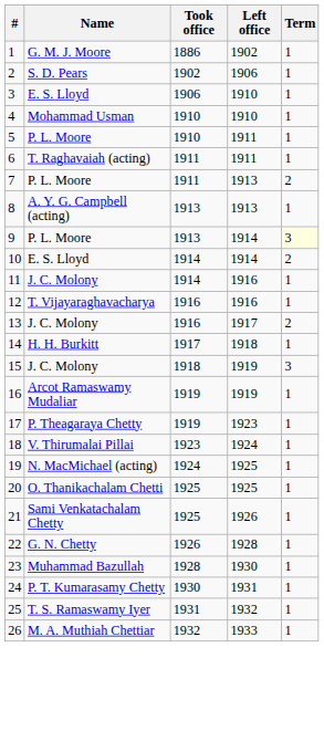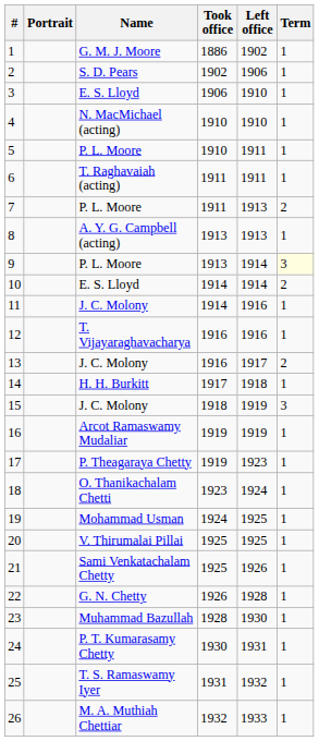 <table class="wikitable sortable" width="60%" style="text-align:left;">
 <tr>
 <th>#</th>
+<th>Portrait</th>
 <th>Name</th>
 <th class="unsortable">Took office</th>
 <th class="unsortable">Left office</th>
 <th>Term</th>
 </tr>
 <tr>
 <td>1</td>
+<td></td>
 <td><a href='#'>G. M. J. Moore</a></td>
 <td>1886</td>
 <td>1902</td>
 <td>1</td>
 </tr>
 <tr>
 <td>2</td>
+<td></td>
 <td><a href='#'>S. D. Pears</a></td>
 <td>1902</td>
 <td>1906</td>
 <td>1</td>
 </tr>
 <tr>
 <td>3</td>
+<td></td>
 <td><a href='#'>E. S. Lloyd</a></td>
 <td>1906</td>
 <td>1910</td>
 <td>1</td>
 </tr>
 <tr>
 <td>4</td>
-<td><a href='#'>Mohammad Usman</a></td>
+<td></td>
+<td><a href='#'>N. MacMichael</a> (acting)</td>
 <td>1910</td>
 <td>1910</td>
 <td>1</td>
 </tr>
 <tr>
 <td>5</td>
+<td></td>
 <td><a href='#'>P. L. Moore</a></td>
 <td>1910</td>
 <td>1911</td>
 <td>1</td>
 </tr>
 <tr>
 <td>6</td>
+<td></td>
 <td><a href='#'>T. Raghavaiah</a> (acting)</td>
 <td>1911</td>
 <td>1911</td>
 <td>1</td>
 </tr>
 <tr>
 <td>7</td>
+<td></td>
 <td>P. L. Moore</td>
 <td>1911</td>
 <td>1913</td>
 <td>2</td>
 </tr>
 <tr>
 <td>8</td>
+<td></td>
 <td><a href='#'>A. Y. G. Campbell</a> (acting)</td>
 <td>1913</td>
 <td>1913</td>
 <td>1</td>
 </tr>
 <tr>
 <td>9</td>
+<td></td>
 <td>P. L. Moore</td>
 <td>1913</td>
 <td>1914</td>
 <td style="background: lightyellow;">3</td>
 </tr>
 <tr>
 <td>10</td>
+<td></td>
 <td>E. S. Lloyd</td>
 <td>1914</td>
 <td>1914</td>
 <td>2</td>
 </tr>
 <tr>
 <td>11</td>
+<td></td>
 <td><a href='#'>J. C. Molony</a></td>
 <td>1914</td>
 <td>1916</td>
 <td>1</td>
 </tr>
 <tr>
 <td>12</td>
+<td></td>
 <td><a href='#'>T. Vijayaraghavacharya</a></td>
 <td>1916</td>
 <td>1916</td>
 <td>1</td>
 </tr>
 <tr>
 <td>13</td>
+<td></td>
 <td>J. C. Molony</td>
 <td>1916</td>
 <td>1917</td>
 <td>2</td>
 </tr>
 <tr>
 <td>14</td>
+<td></td>
 <td><a href='#'>H. H. Burkitt</a></td>
 <td>1917</td>
 <td>1918</td>
 <td>1</td>
 </tr>
 <tr>
 <td>15</td>
+<td></td>
 <td>J. C. Molony</td>
 <td>1918</td>
 <td>1919</td>
 <td>3</td>
 </tr>
 <tr>
 <td>16</td>
+<td></td>
 <td><a href='#'>Arcot Ramaswamy Mudaliar</a></td>
 <td>1919</td>
 <td>1919</td>
 <td>1</td>
 </tr>
 <tr>
 <td>17</td>
+<td></td>
 <td><a href='#'>P. Theagaraya Chetty</a></td>
 <td>1919</td>
 <td>1923</td>
 <td>1</td>
 </tr>
 <tr>
 <td>18</td>
-<td><a href='#'>V. Thirumalai Pillai</a></td>
+<td></td>
+<td><a href='#'>O. Thanikachalam Chetti</a></td>
 <td>1923</td>
 <td>1924</td>
 <td>1</td>
 </tr>
 <tr>
 <td>19</td>
-<td><a href='#'>N. MacMichael</a> (acting)</td>
+<td></td>
+<td><a href='#'>Mohammad Usman</a></td>
 <td>1924</td>
 <td>1925</td>
 <td>1</td>
 </tr>
 <tr>
 <td>20</td>
-<td><a href='#'>O. Thanikachalam Chetti</a></td>
+<td></td>
+<td><a href='#'>V. Thirumalai Pillai</a></td>
 <td>1925</td>
 <td>1925</td>
 <td>1</td>
 </tr>
 <tr>
 <td>21</td>
+<td></td>
 <td><a href='#'>Sami Venkatachalam Chetty</a></td>
 <td>1925</td>
 <td>1926</td>
 <td>1</td>
 </tr>
 <tr>
 <td>22</td>
+<td></td>
 <td><a href='#'>G. N. Chetty</a></td>
 <td>1926</td>
 <td>1928</td>
 <td>1</td>
 </tr>
 <tr>
 <td>23</td>
+<td></td>
 <td><a href='#'>Muhammad Bazullah</a></td>
 <td>1928</td>
 <td>1930</td>
 <td>1</td>
 </tr>
 <tr>
 <td>24</td>
+<td></td>
 <td><a href='#'>P. T. Kumarasamy Chetty</a></td>
 <td>1930</td>
 <td>1931</td>
 <td>1</td>
 </tr>
 <tr>
 <td>25</td>
+<td></td>
 <td><a href='#'>T. S. Ramaswamy Iyer</a></td>
 <td>1931</td>
 <td>1932</td>
 <td>1</td>
 </tr>
 <tr>
 <td>26</td>
+<td></td>
 <td><a href='#'>M. A. Muthiah Chettiar</a></td>
 <td>1932</td>
 <td>1933</td>
 <td>1</td>
 </tr>
 </table>
